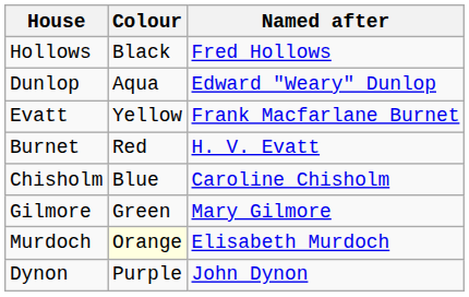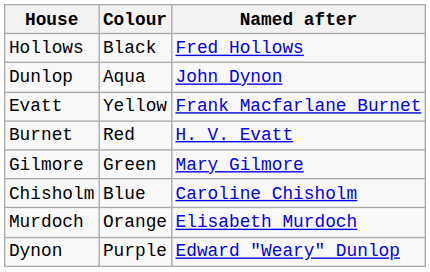 <table class="wikitable">
 <tr>
 <th>House</th>
 <th>Colour</th>
 <th>Named after</th>
 </tr>
 <tr>
 <td>Hollows</td>
 <td>Black</td>
 <td><a href='#'>Fred Hollows</a></td>
 </tr>
 <tr>
 <td>Dunlop</td>
 <td>Aqua</td>
-<td><a href='#'>Edward "Weary" Dunlop</a></td>
+<td><a href='#'>John Dynon</a></td>
 </tr>
 <tr>
 <td>Evatt</td>
 <td>Yellow</td>
 <td><a href='#'>Frank Macfarlane Burnet</a></td>
 </tr>
 <tr>
 <td>Burnet</td>
 <td>Red</td>
 <td><a href='#'>H. V. Evatt</a></td>
 </tr>
 <tr>
+<td>Gilmore</td>
+<td>Green</td>
+<td><a href='#'>Mary Gilmore</a></td>
+</tr>
+<tr>
 <td>Chisholm</td>
 <td>Blue</td>
 <td><a href='#'>Caroline Chisholm</a></td>
 </tr>
 <tr>
-<td>Gilmore</td>
-<td>Green</td>
-<td><a href='#'>Mary Gilmore</a></td>
-</tr>
-<tr>
 <td>Murdoch</td>
-<td style="background: lightyellow;">Orange</td>
+<td>Orange</td>
 <td><a href='#'>Elisabeth Murdoch</a></td>
 </tr>
 <tr>
 <td>Dynon</td>
 <td>Purple</td>
-<td><a href='#'>John Dynon</a></td>
+<td><a href='#'>Edward "Weary" Dunlop</a></td>
 </tr>
 </table>
